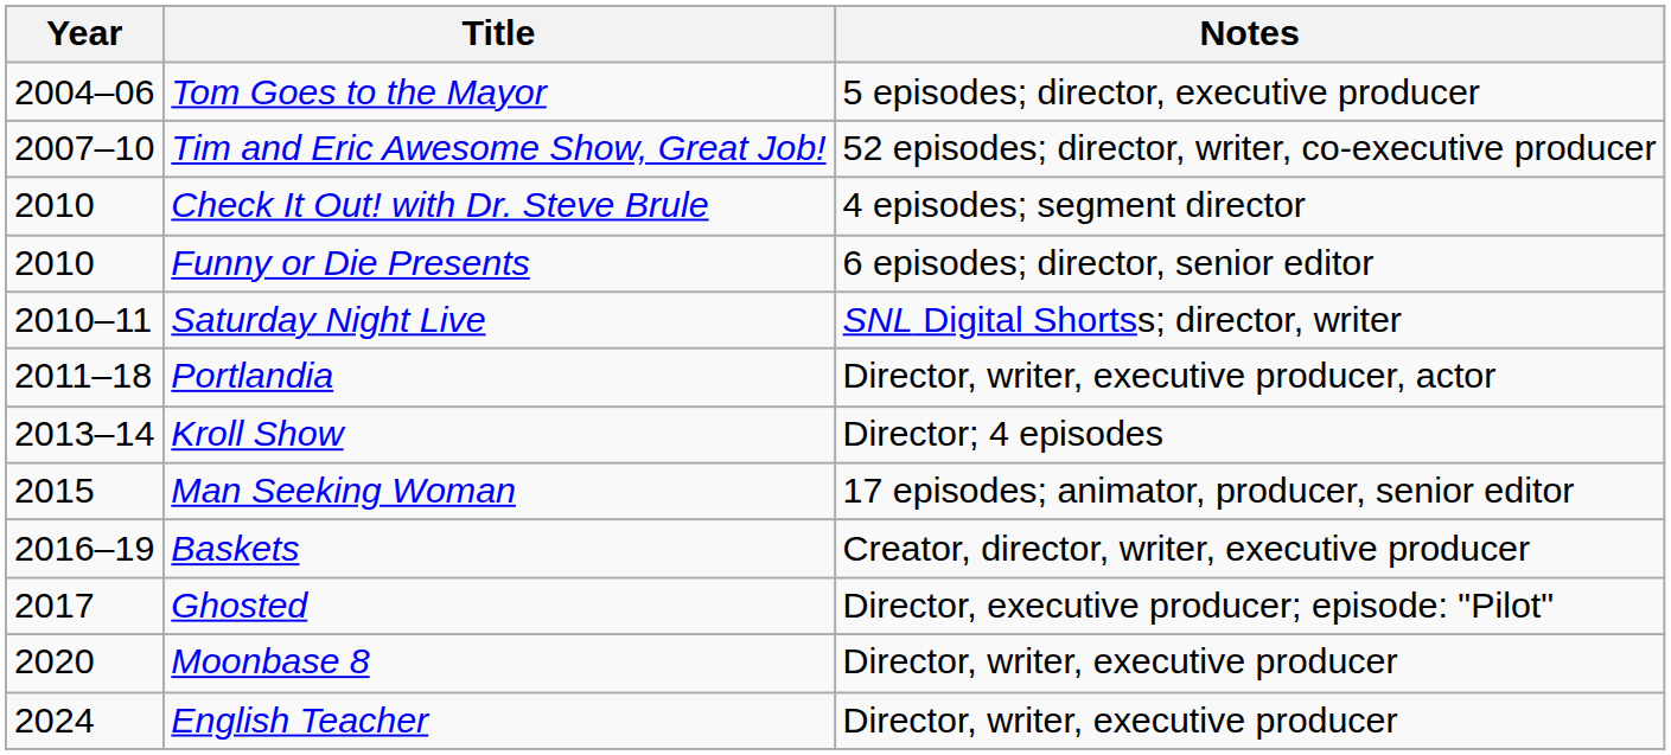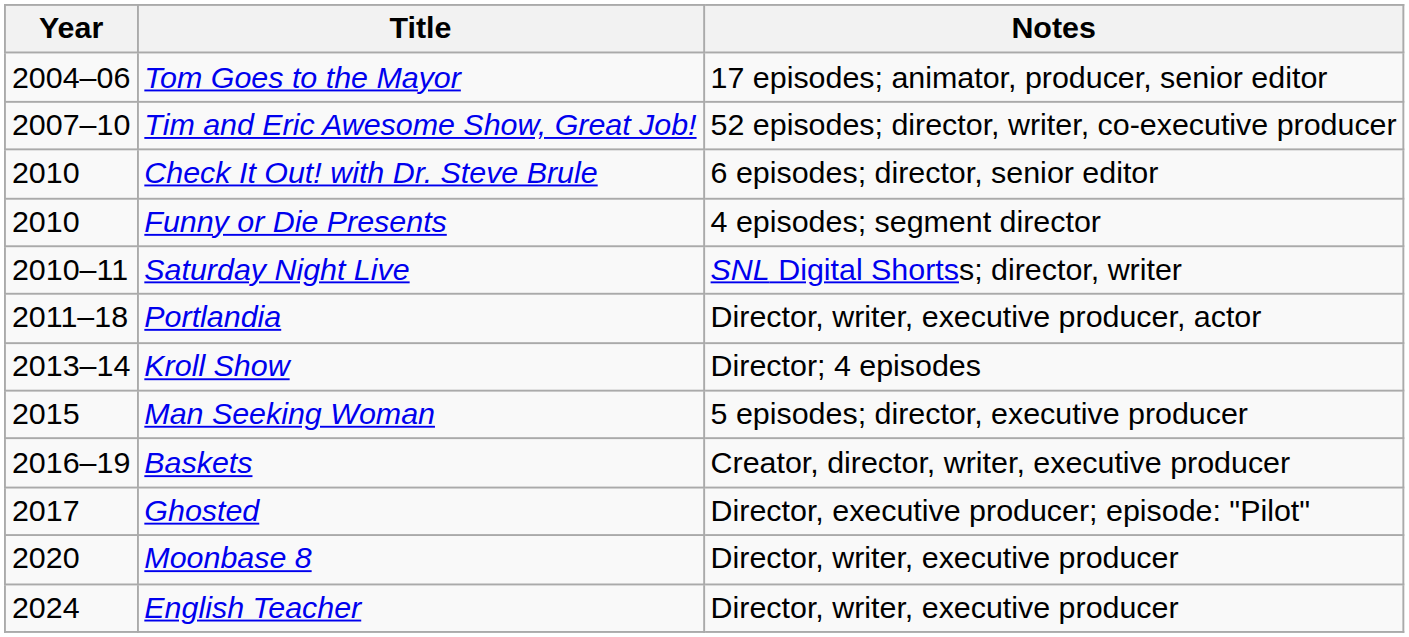 <table class="wikitable">
 <tr>
 <th>Year</th>
 <th>Title</th>
 <th>Notes</th>
 </tr>
 <tr>
 <td>2004–06</td>
 <td><em><a href='#'>Tom Goes to the Mayor</a></em></td>
-<td>5 episodes; director, executive producer</td>
+<td>17 episodes; animator, producer, senior editor</td>
 </tr>
 <tr>
 <td>2007–10</td>
 <td><em><a href='#'>Tim and Eric Awesome Show, Great Job!</a></em></td>
 <td>52 episodes; director, writer, co-executive producer</td>
 </tr>
 <tr>
 <td>2010</td>
 <td><em><a href='#'>Check It Out! with Dr. Steve Brule</a></em></td>
-<td>4 episodes; segment director</td>
+<td>6 episodes; director, senior editor</td>
 </tr>
 <tr>
 <td>2010</td>
 <td><em><a href='#'>Funny or Die Presents</a></em></td>
-<td>6 episodes; director, senior editor</td>
+<td>4 episodes; segment director</td>
 </tr>
 <tr>
 <td>2010–11</td>
 <td><em><a href='#'>Saturday Night Live</a></em></td>
 <td><a href='#'><em>SNL</em> Digital Shorts</a>s; director, writer</td>
 </tr>
 <tr>
 <td>2011–18</td>
 <td><em><a href='#'>Portlandia</a></em></td>
 <td>Director, writer, executive producer, actor</td>
 </tr>
 <tr>
 <td>2013–14</td>
 <td><em><a href='#'>Kroll Show</a></em></td>
 <td>Director; 4 episodes</td>
 </tr>
 <tr>
 <td>2015</td>
 <td><em><a href='#'>Man Seeking Woman</a></em></td>
-<td>17 episodes; animator, producer, senior editor</td>
+<td>5 episodes; director, executive producer</td>
 </tr>
 <tr>
 <td>2016–19</td>
 <td><em><a href='#'>Baskets</a></em></td>
 <td>Creator, director, writer, executive producer</td>
 </tr>
 <tr>
 <td>2017</td>
 <td><em><a href='#'>Ghosted</a></em></td>
 <td>Director, executive producer; episode: "Pilot"</td>
 </tr>
 <tr>
 <td>2020</td>
 <td><em><a href='#'>Moonbase 8</a></em></td>
 <td>Director, writer, executive producer</td>
 </tr>
 <tr>
 <td>2024</td>
 <td><em><a href='#'>English Teacher</a></em></td>
 <td>Director, writer, executive producer</td>
 </tr>
 </table>
